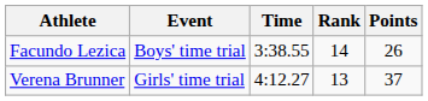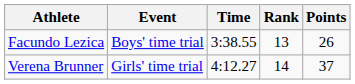 <table class="wikitable" border="1" style="font-size:90%">
 <tr>
 <th>Athlete</th>
 <th>Event</th>
 <th>Time</th>
 <th>Rank</th>
 <th>Points</th>
 </tr>
 <tr>
 <td><a href='#'>Facundo Lezica</a></td>
 <td><a href='#'>Boys' time trial</a></td>
 <td align=center>3:38.55</td>
-<td align=center>14</td>
+<td align=center>13</td>
 <td align=center>26</td>
 </tr>
 <tr>
 <td><a href='#'>Verena Brunner</a></td>
 <td><a href='#'>Girls' time trial</a></td>
 <td align=center>4:12.27</td>
-<td align=center>13</td>
+<td align=center>14</td>
 <td align=center>37</td>
 </tr>
 </table>
